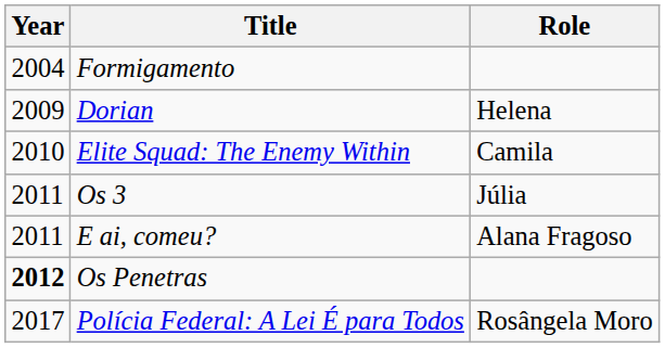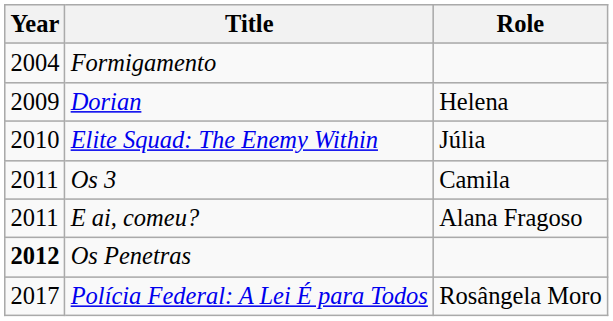 <table class="wikitable">
 <tr>
 <th>Year</th>
 <th>Title</th>
 <th>Role</th>
 </tr>
 <tr>
 <td>2004</td>
 <td><em>Formigamento</em></td>
 <td></td>
 </tr>
 <tr>
 <td>2009</td>
 <td><em><a href='#'>Dorian</a></em></td>
 <td>Helena</td>
 </tr>
 <tr>
 <td>2010</td>
 <td><em><a href='#'>Elite Squad: The Enemy Within</a></em></td>
-<td>Camila</td>
+<td>Júlia</td>
 </tr>
 <tr>
 <td>2011</td>
 <td><em>Os 3</em></td>
-<td>Júlia</td>
+<td>Camila</td>
 </tr>
 <tr>
 <td>2011</td>
 <td><em>E ai, comeu?</em></td>
 <td>Alana Fragoso</td>
 </tr>
 <tr>
 <td><strong>2012</strong></td>
 <td><em>Os Penetras</em></td>
 <td></td>
 </tr>
 <tr>
 <td>2017</td>
 <td><em><a href='#'>Polícia Federal: A Lei É para Todos</a></em></td>
 <td>Rosângela Moro</td>
 </tr>
 </table>
